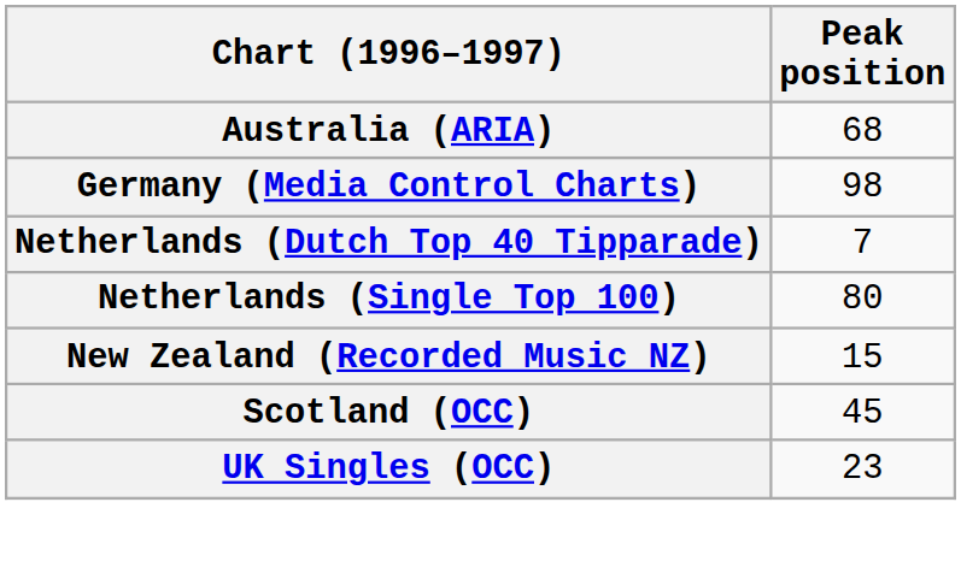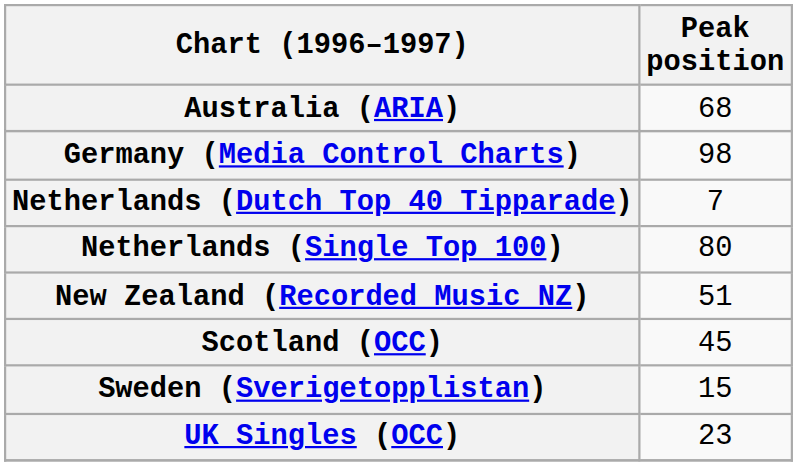 <table class="wikitable sortable plainrowheaders">
 <tr>
 <th>Chart (1996–1997)</th>
 <th>Peak<br>position</th>
 </tr>
 <tr>
 <th scope="row">Australia (<a href='#'>ARIA</a>)</th>
 <td style="text-align:center;">68</td>
 </tr>
 <tr>
 </tr>
 <tr>
 <th scope="row">Germany (<a href='#'>Media Control Charts</a>)</th>
 <td style="text-align:center;">98</td>
 </tr>
 <tr>
 <th scope="row">Netherlands (<a href='#'>Dutch Top 40 Tipparade</a>)</th>
 <td style="text-align:center;">7</td>
 </tr>
 <tr>
 <th scope="row">Netherlands (<a href='#'>Single Top 100</a>)</th>
 <td style="text-align:center;">80</td>
 </tr>
 <tr>
 <th scope="row">New Zealand (<a href='#'>Recorded Music NZ</a>)</th>
-<td style="text-align:center;">15</td>
+<td style="text-align:center;">51</td>
 </tr>
 <tr>
 <th scope="row">Scotland (<a href='#'>OCC</a>)</th>
 <td style="text-align:center;">45</td>
+</tr>
+<tr>
+<th scope="row">Sweden (<a href='#'>Sverigetopplistan</a>)</th>
+<td style="text-align:center;">15</td>
 </tr>
 <tr>
 <th scope="row"><a href='#'>UK Singles</a> (<a href='#'>OCC</a>)</th>
 <td style="text-align:center;">23</td>
 </tr>
 <tr>
 </tr>
 <tr>
 </tr>
 <tr>
 </tr>
 </table>
